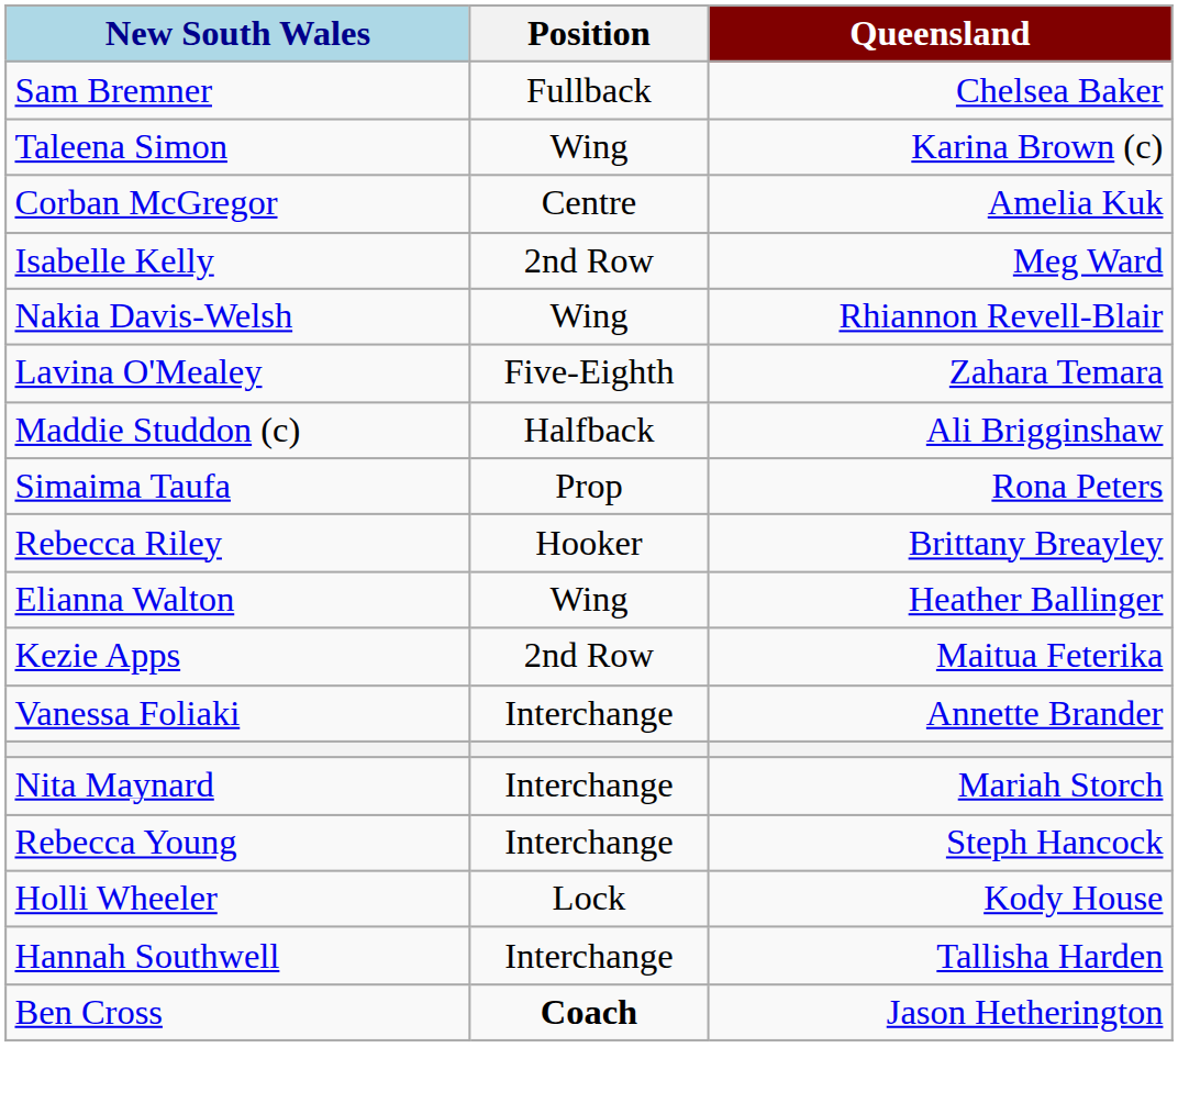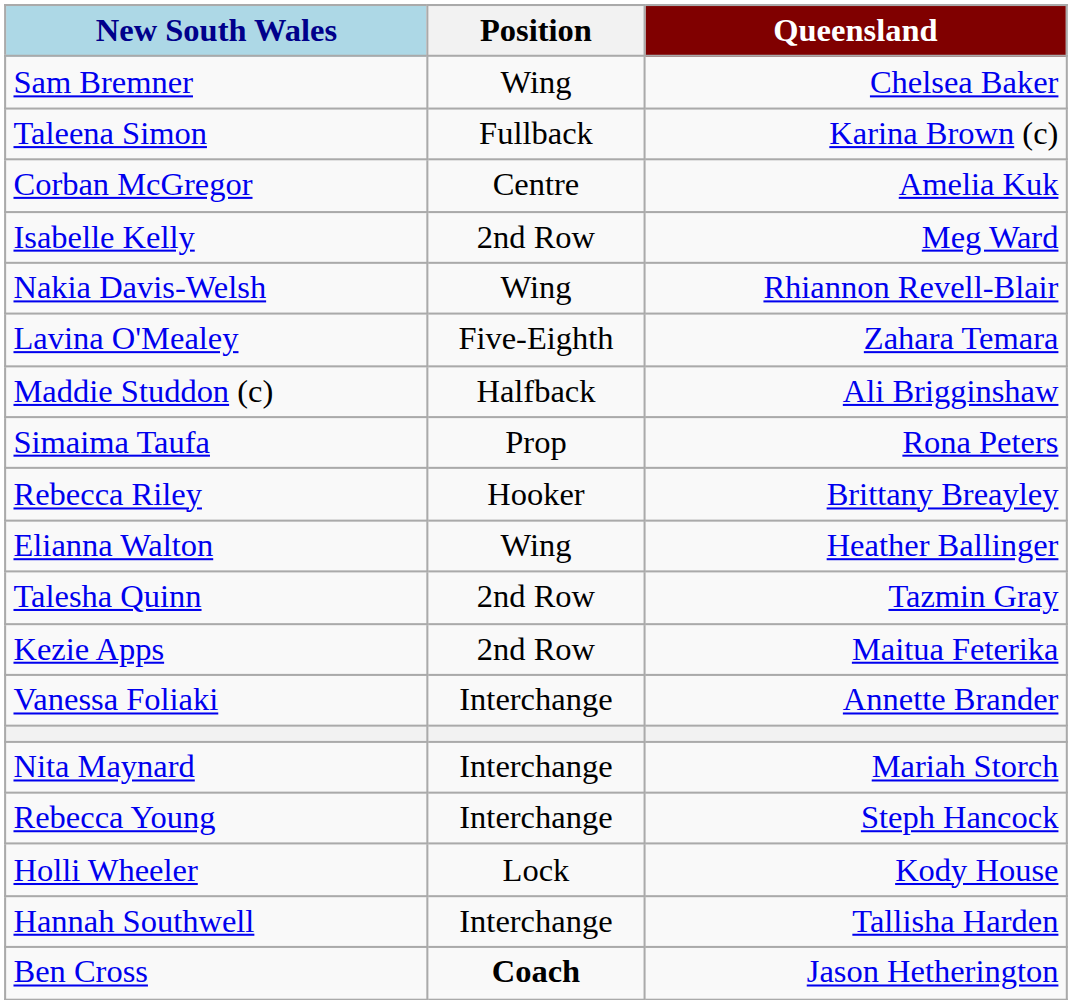 <table style="margin: 1em auto 1em auto" class="wikitable">
 <tr>
 <th align="centre" width="200" style="border: 2px ; background: lightblue; color: darkblue">New South Wales</th>
 <th width="100">Position</th>
 <th align="centre" width="200" style="border: 2px ; background: maroon; color: white">Queensland</th>
 </tr>
 <tr>
 <td style="text-align:left;"> <a href='#'>Sam Bremner</a></td>
-<td style="text-align:center;">Fullback</td>
+<td style="text-align:center;">Wing</td>
 <td style="text-align:right;"><a href='#'>Chelsea Baker</a> </td>
 </tr>
 <tr>
 <td style="text-align:left;"> <a href='#'>Taleena Simon</a></td>
-<td style="text-align:center;">Wing</td>
+<td style="text-align:center;">Fullback</td>
 <td style="text-align:right;"><a href='#'>Karina Brown</a> (c) </td>
 </tr>
 <tr>
 <td style="text-align:left;"> <a href='#'>Corban McGregor</a></td>
 <td style="text-align:center;">Centre</td>
 <td style="text-align:right;"><a href='#'>Amelia Kuk</a> </td>
 </tr>
 <tr>
 <td style="text-align:left;"> <a href='#'>Isabelle Kelly</a></td>
 <td style="text-align:center;">2nd Row</td>
 <td style="text-align:right;"><a href='#'>Meg Ward</a> </td>
 </tr>
 <tr>
 <td style="text-align:left;"> <a href='#'>Nakia Davis-Welsh</a></td>
 <td style="text-align:center;">Wing</td>
 <td style="text-align:right;"><a href='#'>Rhiannon Revell-Blair</a> </td>
 </tr>
 <tr>
 <td style="text-align:left;"> <a href='#'>Lavina O'Mealey</a></td>
 <td style="text-align:center;">Five-Eighth</td>
 <td style="text-align:right;"><a href='#'>Zahara Temara</a> </td>
 </tr>
 <tr>
 <td style="text-align:left;"> <a href='#'>Maddie Studdon</a> (c)</td>
 <td style="text-align:center;">Halfback</td>
 <td style="text-align:right;"><a href='#'>Ali Brigginshaw</a> </td>
 </tr>
 <tr>
 <td style="text-align:left;"> <a href='#'>Simaima Taufa</a></td>
 <td style="text-align:center;">Prop</td>
 <td style="text-align:right;"><a href='#'>Rona Peters</a> </td>
 </tr>
 <tr>
 <td style="text-align:left;"> <a href='#'>Rebecca Riley</a></td>
 <td style="text-align:center;">Hooker</td>
 <td style="text-align:right;"><a href='#'>Brittany Breayley</a> </td>
 </tr>
 <tr>
 <td style="text-align:left;"> <a href='#'>Elianna Walton</a></td>
 <td style="text-align:center;">Wing</td>
 <td style="text-align:right;"><a href='#'>Heather Ballinger</a> </td>
 </tr>
 <tr>
+<td style="text-align:left;"> <a href='#'>Talesha Quinn</a></td>
+<td style="text-align:center;">2nd Row</td>
+<td style="text-align:right;"><a href='#'>Tazmin Gray</a> </td>
+</tr>
+<tr>
 <td style="text-align:left;"> <a href='#'>Kezie Apps</a></td>
 <td style="text-align:center;">2nd Row</td>
 <td style="text-align:right;"><a href='#'>Maitua Feterika</a> </td>
 </tr>
 <tr>
 <td style="text-align:left;"> <a href='#'>Vanessa Foliaki</a></td>
 <td style="text-align:center;">Interchange</td>
 <td style="text-align:right;"><a href='#'>Annette Brander</a> </td>
 </tr>
 <tr>
 <th></th>
 <th></th>
 <th></th>
 </tr>
 <tr>
 <td style="text-align:left;"> <a href='#'>Nita Maynard</a></td>
 <td style="text-align:center;">Interchange</td>
 <td style="text-align:right;"><a href='#'>Mariah Storch</a> </td>
 </tr>
 <tr>
 <td style="text-align:left;"> <a href='#'>Rebecca Young</a></td>
 <td style="text-align:center;">Interchange</td>
 <td style="text-align:right;"><a href='#'>Steph Hancock</a> </td>
 </tr>
 <tr>
 <td style="text-align:left;"> <a href='#'>Holli Wheeler</a></td>
 <td style="text-align:center;">Lock</td>
 <td style="text-align:right;"><a href='#'>Kody House</a> </td>
 </tr>
 <tr>
 <td style="text-align:left;"> <a href='#'>Hannah Southwell</a></td>
 <td style="text-align:center;">Interchange</td>
 <td style="text-align:right;"><a href='#'>Tallisha Harden</a> </td>
 </tr>
 <tr>
 <td style="text-align:left;"> <a href='#'>Ben Cross</a></td>
 <td style="text-align:center;"><strong>Coach</strong></td>
 <td style="text-align:right;"><a href='#'>Jason Hetherington</a> </td>
 </tr>
 </table>
